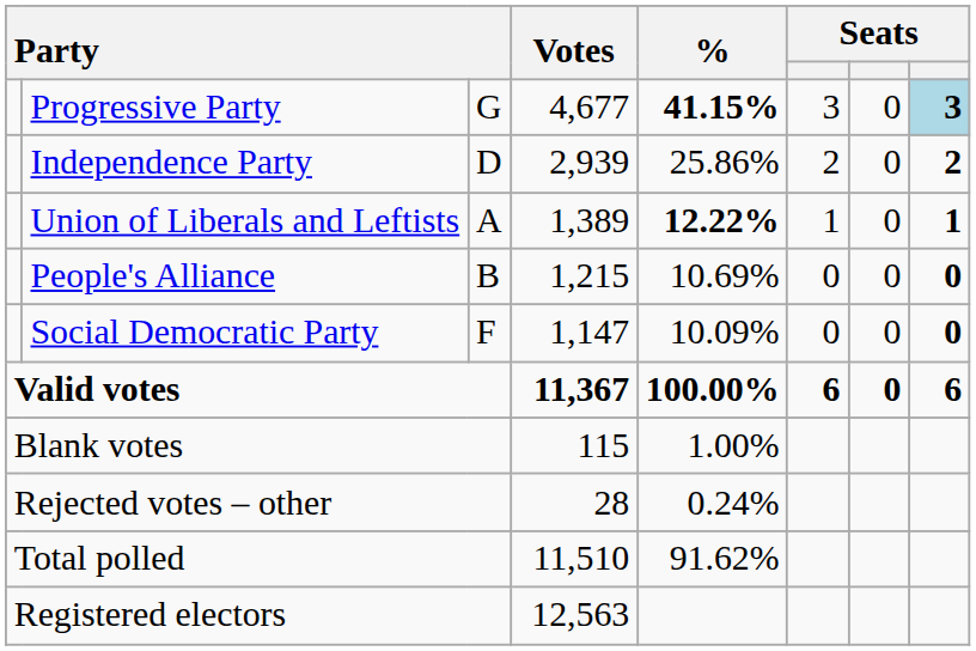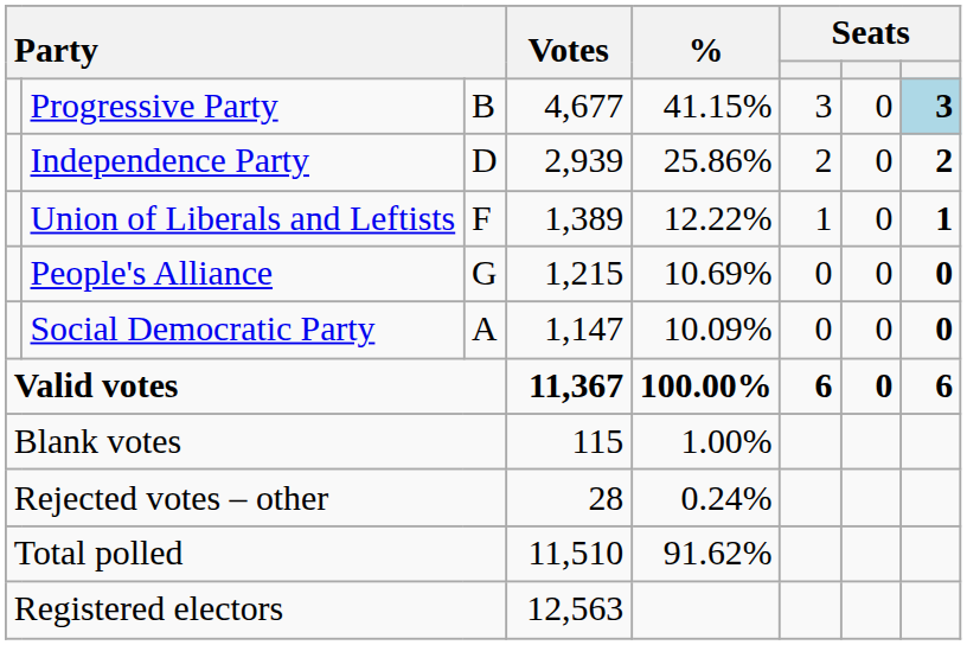 <table class="wikitable" border="1" style="text-align:right;">
 <tr>
 <th style="text-align:left;" valign=bottom rowspan=2 colspan=3>Party</th>
 <th align=center valign=bottom rowspan=2 width="50">Votes</th>
 <th align=center valign=bottom rowspan=2 width="50">%</th>
 <th colspan=3>Seats</th>
 </tr>
 <tr>
 <th align=center valign=bottom width="20"><small></small></th>
 <th align=center valign=bottom width="20"><small><a href='#'></a></small></th>
 <th align=center valign=bottom width="20"><small></small></th>
 </tr>
 <tr>
 <td></td>
 <td align=left><a href='#'>Progressive Party</a></td>
-<td align=left>G</td>
+<td align=left>B</td>
 <td>4,677</td>
-<td><strong>41.15%</strong></td>
+<td>41.15%</td>
 <td>3</td>
 <td>0</td>
 <td style="background: lightblue;"><strong>3</strong></td>
 </tr>
 <tr>
 <td></td>
 <td align=left><a href='#'>Independence Party</a></td>
 <td align=left>D</td>
 <td>2,939</td>
 <td>25.86%</td>
 <td>2</td>
 <td>0</td>
 <td><strong>2</strong></td>
 </tr>
 <tr>
 <td></td>
 <td align=left><a href='#'>Union of Liberals and Leftists</a></td>
-<td align=left>A</td>
+<td align=left>F</td>
 <td>1,389</td>
-<td><strong>12.22%</strong></td>
+<td>12.22%</td>
 <td>1</td>
 <td>0</td>
 <td><strong>1</strong></td>
 </tr>
 <tr>
 <td></td>
 <td align=left><a href='#'>People's Alliance</a></td>
-<td align=left>B</td>
+<td align=left>G</td>
 <td>1,215</td>
 <td>10.69%</td>
 <td>0</td>
 <td>0</td>
 <td><strong>0</strong></td>
 </tr>
 <tr>
 <td></td>
 <td align=left><a href='#'>Social Democratic Party</a></td>
-<td align=left>F</td>
+<td align=left>A</td>
 <td>1,147</td>
 <td>10.09%</td>
 <td>0</td>
 <td>0</td>
 <td><strong>0</strong></td>
 </tr>
 <tr style="font-weight:bold">
 <td align=left colspan=3>Valid votes</td>
 <td>11,367</td>
 <td>100.00%</td>
 <td>6</td>
 <td>0</td>
 <td>6</td>
 </tr>
 <tr>
 <td align=left colspan=3>Blank votes</td>
 <td>115</td>
 <td>1.00%</td>
 <td></td>
 <td></td>
 <td></td>
 </tr>
 <tr>
 <td align=left colspan=3>Rejected votes – other</td>
 <td>28</td>
 <td>0.24%</td>
 <td></td>
 <td></td>
 <td></td>
 </tr>
 <tr>
 <td align=left colspan=3>Total polled</td>
 <td>11,510</td>
 <td>91.62%</td>
 <td></td>
 <td></td>
 <td></td>
 </tr>
 <tr>
 <td align=left colspan=3>Registered electors</td>
 <td>12,563</td>
 <td></td>
 <td></td>
 <td></td>
 <td></td>
 </tr>
 </table>
